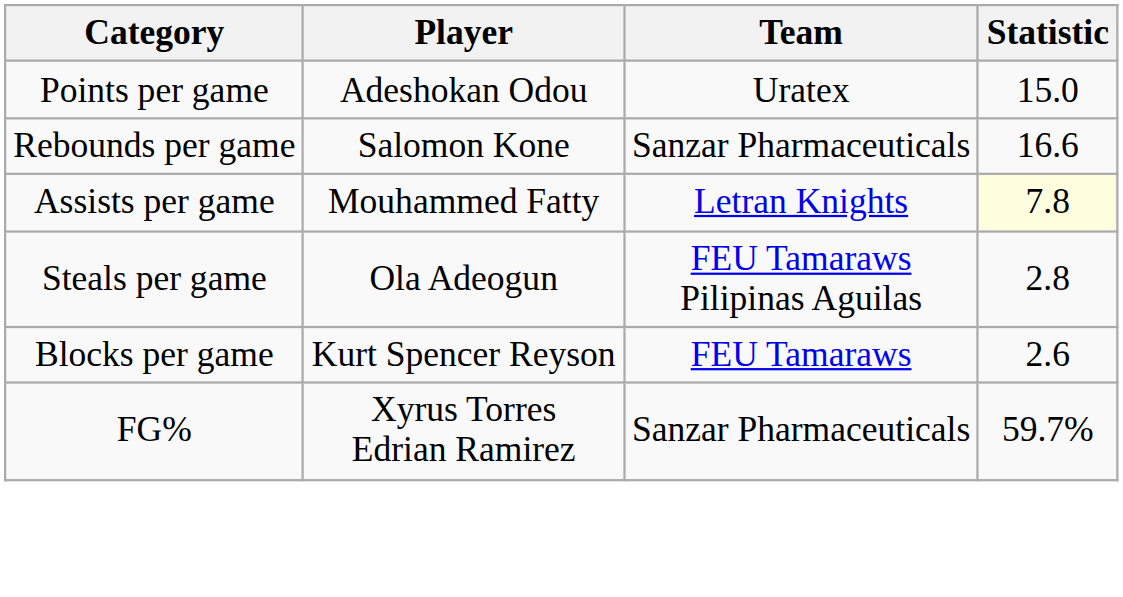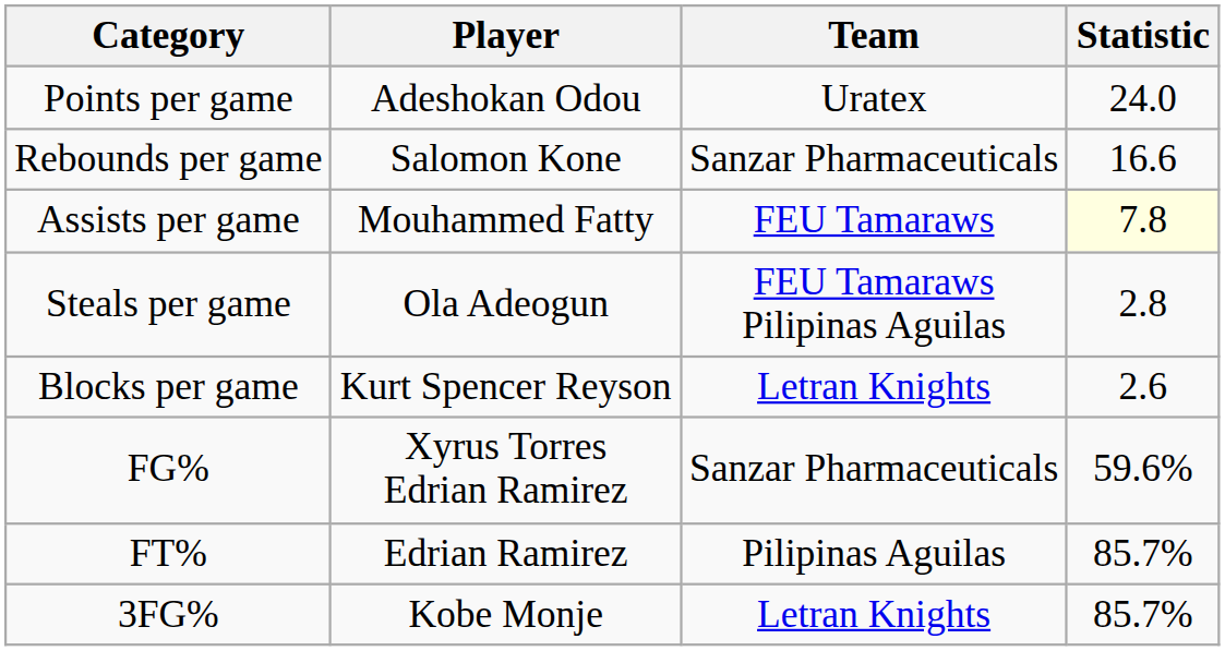 <table class="wikitable" style="text-align:center">
 <tr>
 <th>Category</th>
 <th>Player</th>
 <th>Team</th>
 <th>Statistic</th>
 </tr>
 <tr>
 <td>Points per game</td>
 <td>Adeshokan Odou</td>
 <td>Uratex</td>
-<td>15.0</td>
+<td>24.0</td>
 </tr>
 <tr>
 <td>Rebounds per game</td>
 <td>Salomon Kone</td>
 <td>Sanzar Pharmaceuticals</td>
 <td>16.6</td>
 </tr>
 <tr>
 <td>Assists per game</td>
 <td>Mouhammed Fatty</td>
-<td><a href='#'>Letran Knights</a></td>
+<td><a href='#'>FEU Tamaraws</a></td>
 <td style="background: lightyellow;">7.8</td>
 </tr>
 <tr>
 <td>Steals per game</td>
 <td>Ola Adeogun</td>
 <td><a href='#'>FEU Tamaraws</a><br>Pilipinas Aguilas</td>
 <td>2.8</td>
 </tr>
 <tr>
 <td>Blocks per game</td>
 <td>Kurt Spencer Reyson</td>
-<td><a href='#'>FEU Tamaraws</a></td>
+<td><a href='#'>Letran Knights</a></td>
 <td>2.6</td>
 </tr>
 <tr>
 <td>FG%</td>
 <td>Xyrus Torres<br>Edrian Ramirez</td>
 <td>Sanzar Pharmaceuticals</td>
-<td>59.7%</td>
+<td>59.6%</td>
+</tr>
+<tr>
+<td>FT%</td>
+<td>Edrian Ramirez</td>
+<td>Pilipinas Aguilas</td>
+<td>85.7%</td>
+</tr>
+<tr>
+<td>3FG%</td>
+<td>Kobe Monje</td>
+<td><a href='#'>Letran Knights</a></td>
+<td>85.7%</td>
 </tr>
 </table>
